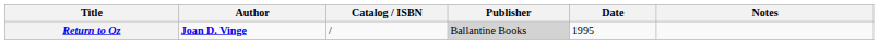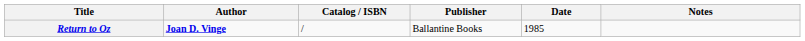 <table class="wikitable sortable" style="width:100%;">
 <tr>
 <th width=20%>Title</th>
 <th width=17%>Author</th>
 <th width=14%>Catalog / ISBN</th>
 <th width=14%>Publisher</th>
 <th width=10%>Date</th>
 <th width=25%>Notes</th>
 </tr>
 <tr>
 <th><em><a href='#'>Return to Oz</a></em></th>
 <td><strong><a href='#'>Joan D. Vinge</a></strong></td>
 <td> / </td>
-<td style="background: lightgrey;">Ballantine Books</td>
-<td>1995</td>
+<td>Ballantine Books</td>
+<td>1985</td>
 <td></td>
 </tr>
 </table>
